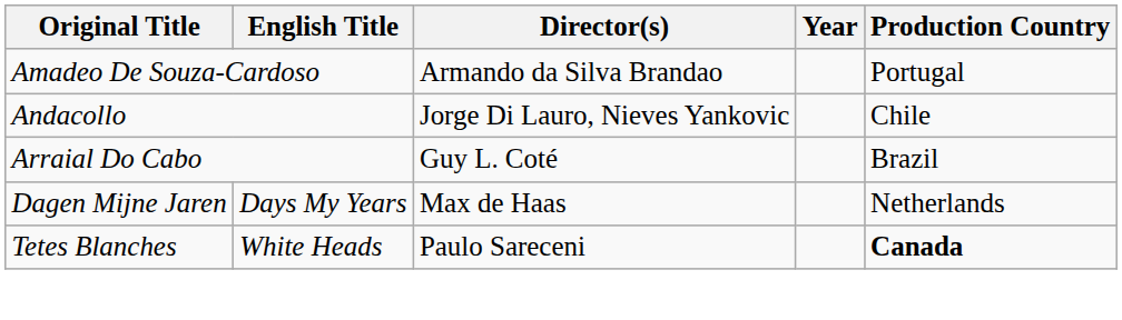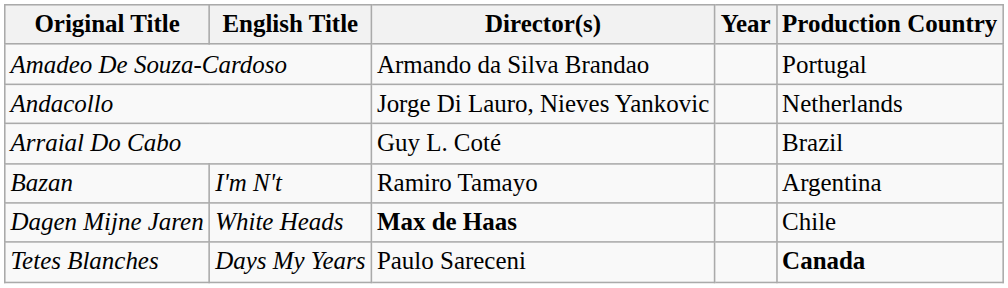 <table class="wikitable sortable">
 <tr>
 <th>Original Title</th>
 <th>English Title</th>
 <th>Director(s)</th>
 <th>Year</th>
 <th>Production Country</th>
 </tr>
 <tr>
 <td colspan="2"><em>Amadeo De Souza-Cardoso</em></td>
 <td>Armando da Silva Brandao</td>
 <td></td>
 <td>Portugal</td>
 </tr>
 <tr>
 <td colspan="2"><em>Andacollo</em></td>
 <td>Jorge Di Lauro, Nieves Yankovic</td>
 <td></td>
-<td>Chile</td>
+<td>Netherlands</td>
 </tr>
 <tr>
 <td colspan="2"><em>Arraial Do Cabo</em></td>
 <td>Guy L. Coté</td>
 <td></td>
 <td>Brazil</td>
 </tr>
 <tr>
+<td><em>Bazan</em></td>
+<td><em>I'm N't</em></td>
+<td>Ramiro Tamayo</td>
+<td></td>
+<td>Argentina</td>
+</tr>
+<tr>
 <td><em>Dagen Mijne Jaren</em></td>
-<td><em>Days My Years</em></td>
-<td>Max de Haas</td>
+<td><em>White Heads</em></td>
+<td><strong>Max de Haas</strong></td>
 <td></td>
-<td>Netherlands</td>
+<td>Chile</td>
 </tr>
 <tr>
 <td><em>Tetes Blanches</em></td>
-<td><em>White Heads</em></td>
+<td><em>Days My Years</em></td>
 <td>Paulo Sareceni</td>
 <td></td>
 <td><strong>Canada</strong></td>
 </tr>
 </table>
